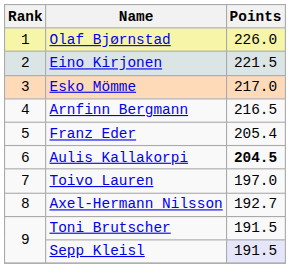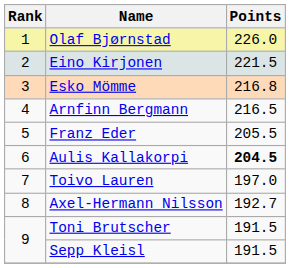 <table class="wikitable sortable">
 <tr>
 <th align=Center>Rank</th>
 <th>Name</th>
 <th>Points</th>
 </tr>
 <tr style="background:#F7F6A8">
 <td align=center>1</td>
 <td> <a href='#'>Olaf Bjørnstad</a></td>
 <td align=center>226.0</td>
 </tr>
 <tr style="background: #DCE5E5;">
 <td align=center>2</td>
 <td> <a href='#'>Eino Kirjonen</a></td>
 <td align=center>221.5</td>
 </tr>
 <tr style="background: #FFDAB9;">
 <td align=center>3</td>
 <td> <a href='#'>Esko Mömme</a></td>
-<td align=center>217.0</td>
+<td align=center>216.8</td>
 </tr>
 <tr>
 <td align=center>4</td>
 <td> <a href='#'>Arnfinn Bergmann</a></td>
 <td align=center>216.5</td>
 </tr>
 <tr>
 <td align=center>5</td>
 <td> <a href='#'>Franz Eder</a></td>
-<td align=center>205.4</td>
+<td align=center>205.5</td>
 </tr>
 <tr>
 <td align=center>6</td>
 <td> <a href='#'>Aulis Kallakorpi</a></td>
 <td align=center><strong>204.5</strong></td>
 </tr>
 <tr>
 <td align=center>7</td>
 <td> <a href='#'>Toivo Lauren</a></td>
 <td align=center>197.0</td>
 </tr>
 <tr>
 <td align=center>8</td>
 <td> <a href='#'>Axel-Hermann Nilsson</a></td>
 <td align=center>192.7</td>
 </tr>
 <tr>
 <td rowspan=2 align=center>9</td>
 <td> <a href='#'>Toni Brutscher</a></td>
 <td align=center>191.5</td>
 </tr>
 <tr>
 <td> <a href='#'>Sepp Kleisl</a></td>
-<td align=center style="background: lavender;">191.5</td>
+<td align=center>191.5</td>
 </tr>
 <tr>
 </tr>
 </table>
